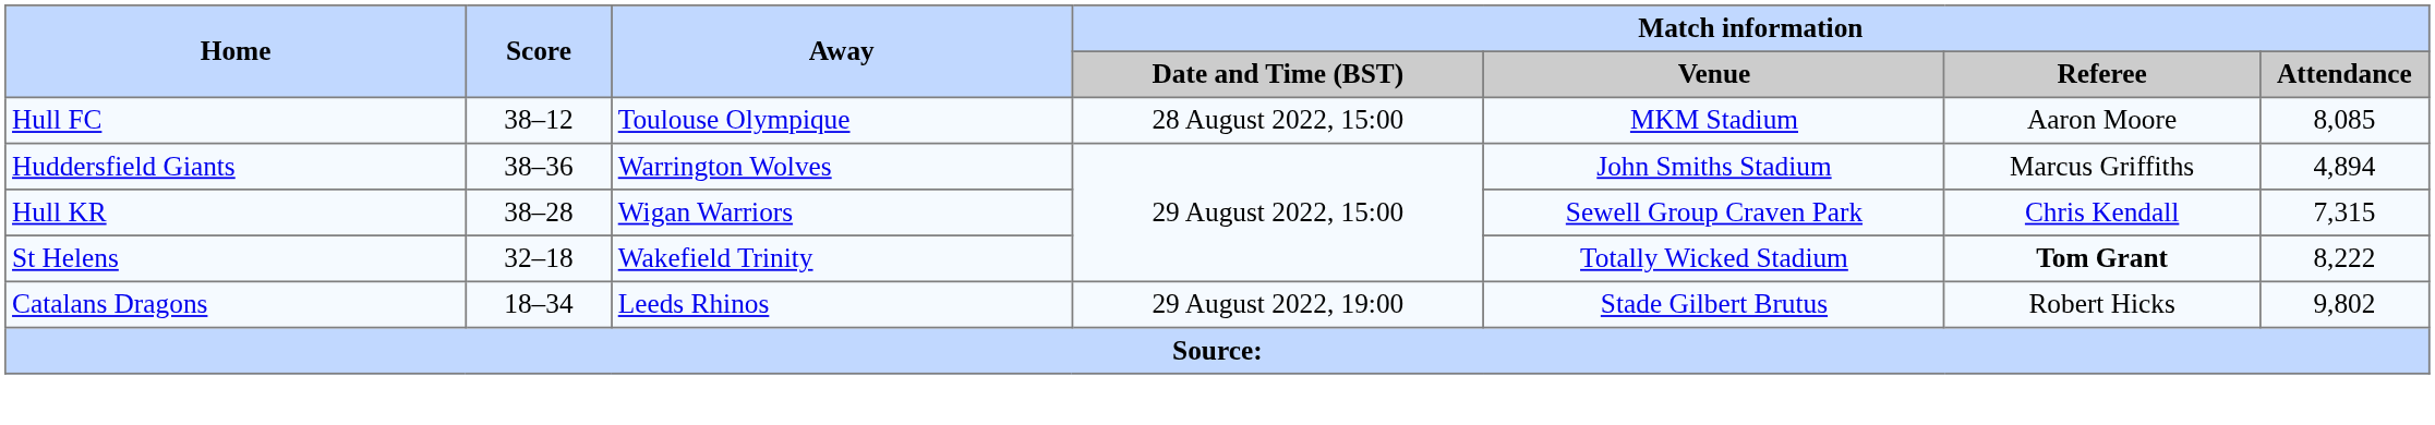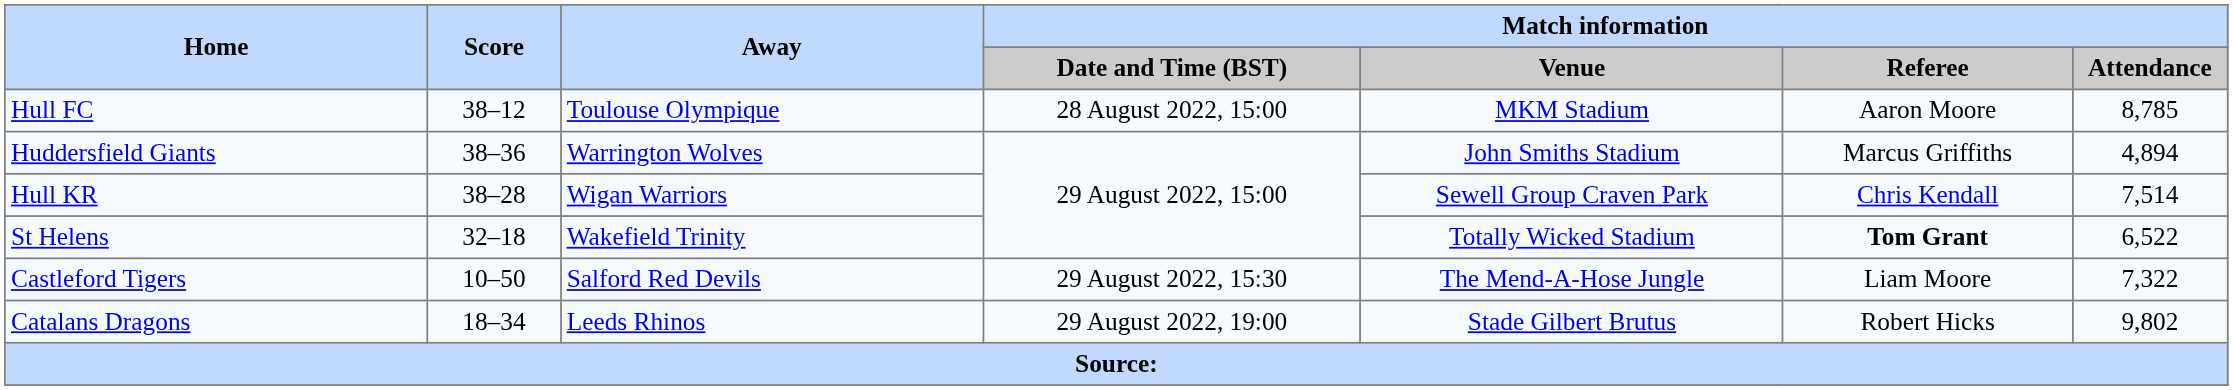 <table border=1 style="border-collapse:collapse; font-size:90%; text-align:center;" cellpadding=3 cellspacing=0 width=100%>
 <tr style="background:#C1D8ff;">
 <th scope="col" rowspan=2 width=19%>Home</th>
 <th scope="col" rowspan=2 width=6%>Score</th>
 <th scope="col" rowspan=2 width=19%>Away</th>
 <th colspan=4>Match information</th>
 </tr>
 <tr style="background:#CCCCCC;">
 <th scope="col" width=17%>Date and Time (BST)</th>
 <th scope="col" width=19%>Venue</th>
 <th scope="col" width=13%>Referee</th>
 <th scope="col" width=7%>Attendance</th>
 </tr>
 <tr style="background:#F5FAFF;">
 <td style="text-align:left;"> <a href='#'>Hull FC</a></td>
 <td>38–12</td>
 <td style="text-align:left;"> <a href='#'>Toulouse Olympique</a></td>
 <td>28 August 2022, 15:00</td>
 <td><a href='#'>MKM Stadium</a></td>
 <td>Aaron Moore</td>
-<td>8,085</td>
+<td>8,785</td>
 </tr>
 <tr style="background:#F5FAFF;">
 <td style="text-align:left;"> <a href='#'>Huddersfield Giants</a></td>
 <td>38–36</td>
 <td style="text-align:left;"> <a href='#'>Warrington Wolves</a></td>
 <td rowspan=3>29 August 2022, 15:00</td>
 <td><a href='#'>John Smiths Stadium</a></td>
 <td>Marcus Griffiths</td>
 <td>4,894</td>
 </tr>
 <tr style="background:#F5FAFF;">
 <td style="text-align:left;"> <a href='#'>Hull KR</a></td>
 <td>38–28</td>
 <td style="text-align:left;"> <a href='#'>Wigan Warriors</a></td>
 <td><a href='#'>Sewell Group Craven Park</a></td>
 <td><a href='#'>Chris Kendall</a></td>
-<td>7,315</td>
+<td>7,514</td>
 </tr>
 <tr style="background:#F5FAFF;">
 <td style="text-align:left;"> <a href='#'>St Helens</a></td>
 <td>32–18</td>
 <td style="text-align:left;"> <a href='#'>Wakefield Trinity</a></td>
 <td><a href='#'>Totally Wicked Stadium</a></td>
 <td><strong>Tom Grant</strong></td>
-<td>8,222</td>
+<td>6,522</td>
+</tr>
+<tr style="background:#F5FAFF;">
+<td style="text-align:left;"> <a href='#'>Castleford Tigers</a></td>
+<td>10–50</td>
+<td style="text-align:left;"> <a href='#'>Salford Red Devils</a></td>
+<td>29 August 2022, 15:30</td>
+<td><a href='#'>The Mend-A-Hose Jungle</a></td>
+<td>Liam Moore</td>
+<td>7,322</td>
 </tr>
 <tr style="background:#F5FAFF;">
 <td style="text-align:left;"> <a href='#'>Catalans Dragons</a></td>
 <td>18–34</td>
 <td style="text-align:left;"> <a href='#'>Leeds Rhinos</a></td>
 <td>29 August 2022, 19:00</td>
 <td><a href='#'>Stade Gilbert Brutus</a></td>
 <td>Robert Hicks</td>
 <td>9,802</td>
 </tr>
 <tr style="background:#c1d8ff;">
 <th colspan=7>Source:</th>
 </tr>
 </table>
